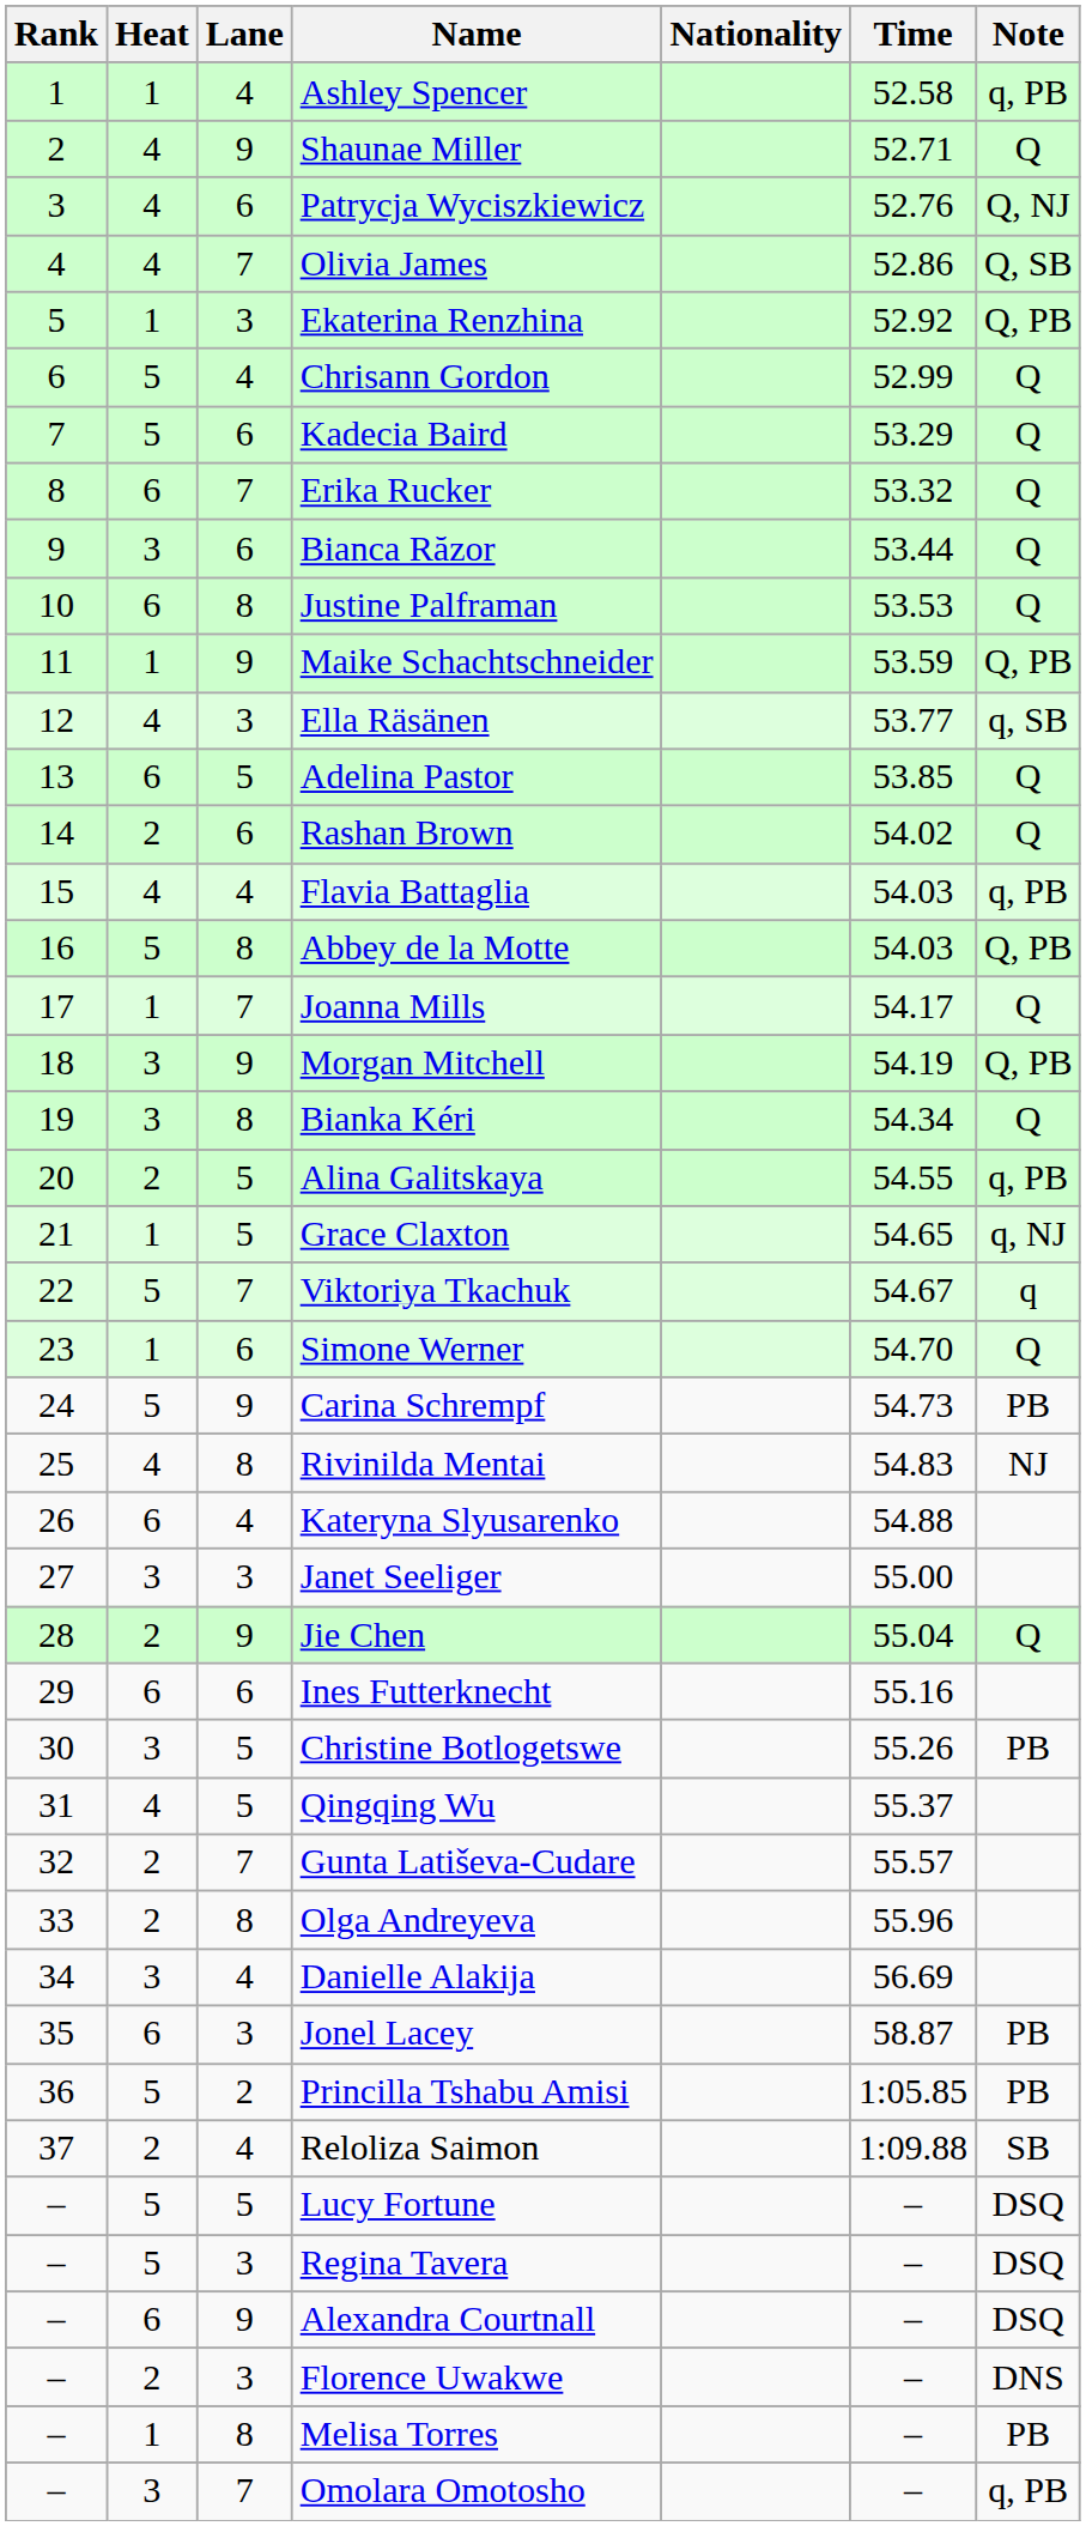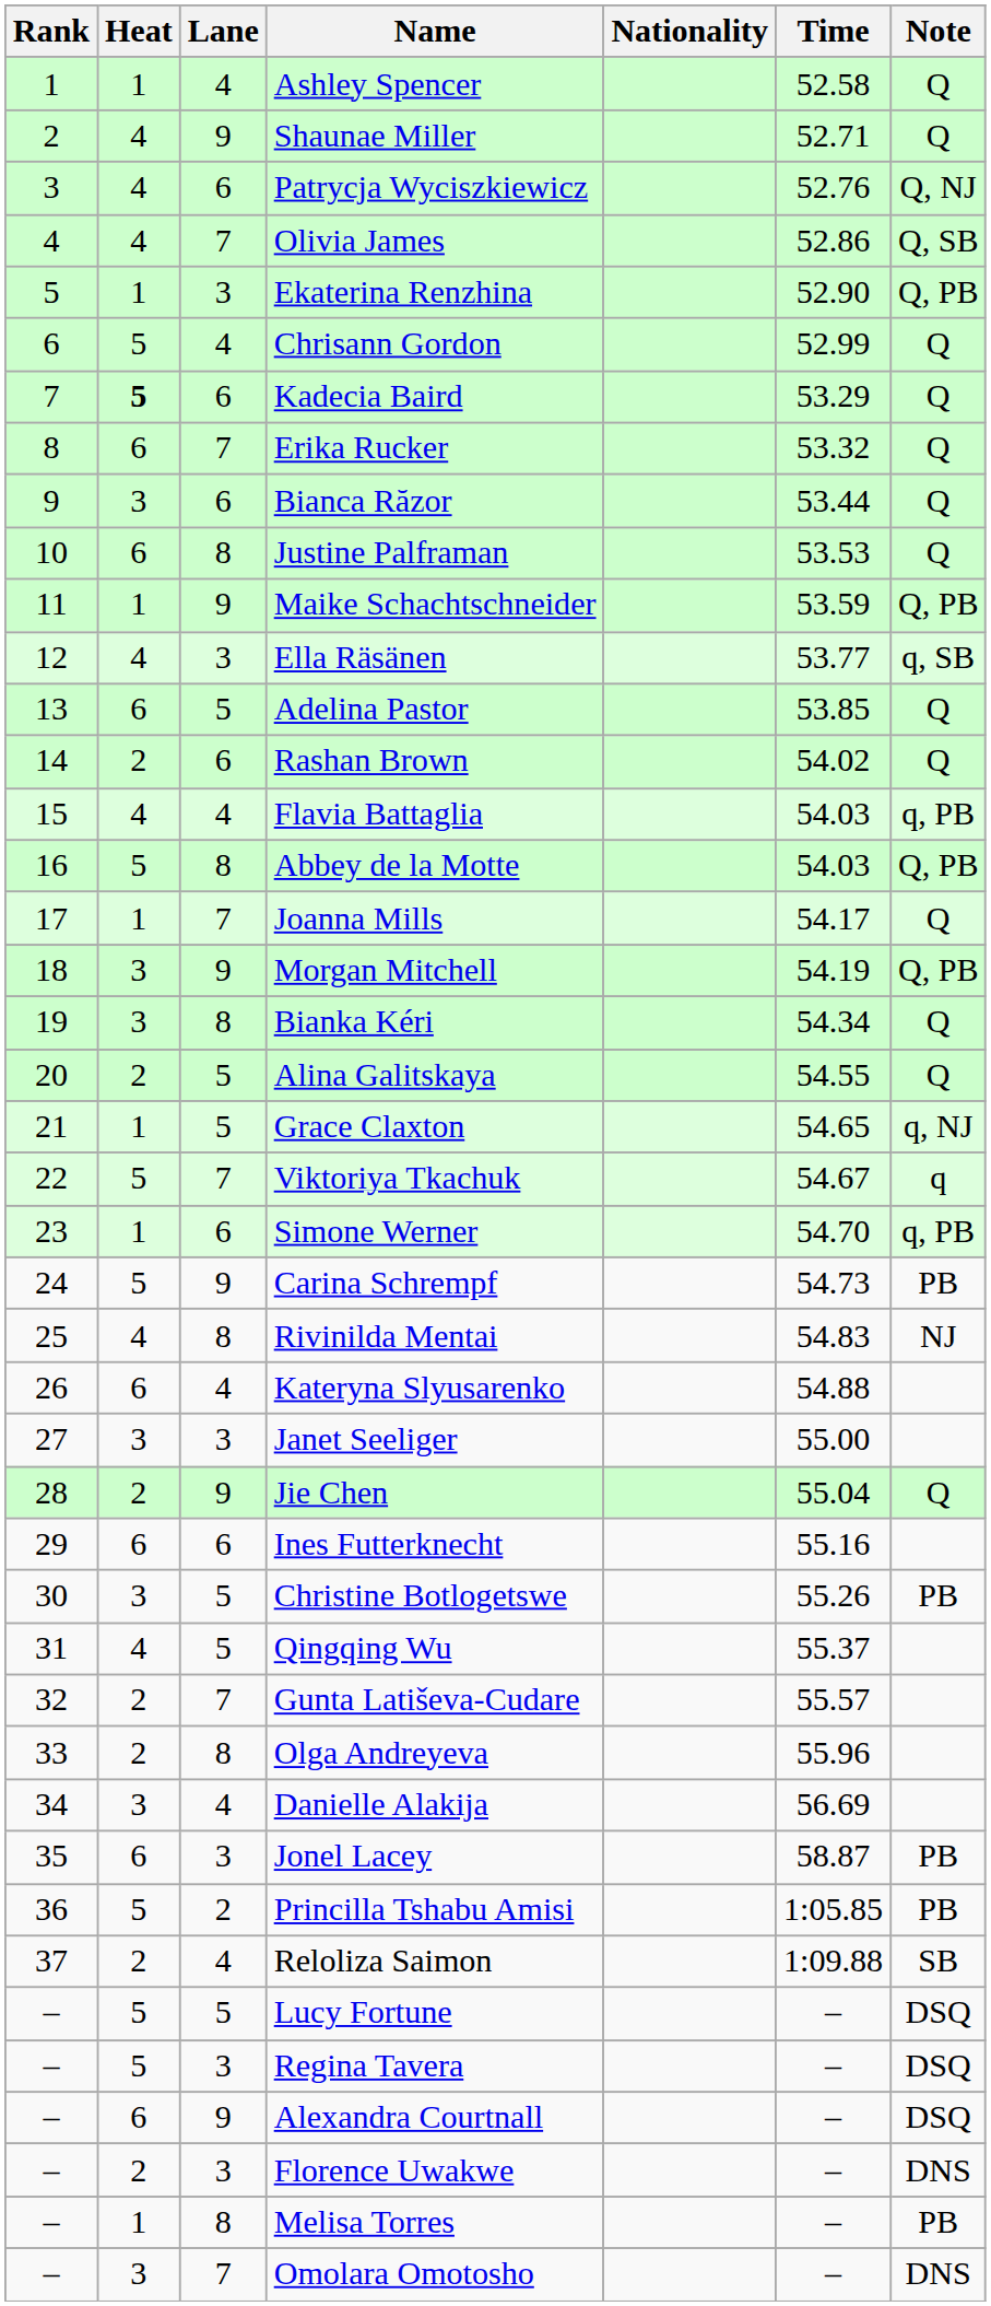 <table class="wikitable sortable" style="text-align:center">
 <tr>
 <th>Rank</th>
 <th>Heat</th>
 <th>Lane</th>
 <th>Name</th>
 <th>Nationality</th>
 <th>Time</th>
 <th>Note</th>
 </tr>
 <tr bgcolor=ccffcc>
 <td>1</td>
 <td>1</td>
 <td>4</td>
 <td align=left><a href='#'>Ashley Spencer</a></td>
 <td align=left></td>
 <td>52.58</td>
-<td>q, PB</td>
+<td>Q</td>
 </tr>
 <tr bgcolor=ccffcc>
 <td>2</td>
 <td>4</td>
 <td>9</td>
 <td align=left><a href='#'>Shaunae Miller</a></td>
 <td align=left></td>
 <td>52.71</td>
 <td>Q</td>
 </tr>
 <tr bgcolor=ccffcc>
 <td>3</td>
 <td>4</td>
 <td>6</td>
 <td align=left><a href='#'>Patrycja Wyciszkiewicz</a></td>
 <td align=left></td>
 <td>52.76</td>
 <td>Q, NJ</td>
 </tr>
 <tr bgcolor=ccffcc>
 <td>4</td>
 <td>4</td>
 <td>7</td>
 <td align=left><a href='#'>Olivia James</a></td>
 <td align=left></td>
 <td>52.86</td>
 <td>Q, SB</td>
 </tr>
 <tr bgcolor=ccffcc>
 <td>5</td>
 <td>1</td>
 <td>3</td>
 <td align=left><a href='#'>Ekaterina Renzhina</a></td>
 <td align=left></td>
-<td>52.92</td>
+<td>52.90</td>
 <td>Q, PB</td>
 </tr>
 <tr bgcolor=ccffcc>
 <td>6</td>
 <td>5</td>
 <td>4</td>
 <td align=left><a href='#'>Chrisann Gordon</a></td>
 <td align=left></td>
 <td>52.99</td>
 <td>Q</td>
 </tr>
 <tr bgcolor=ccffcc>
 <td>7</td>
-<td>5</td>
+<td><strong>5</strong></td>
 <td>6</td>
 <td align=left><a href='#'>Kadecia Baird</a></td>
 <td align=left></td>
 <td>53.29</td>
 <td>Q</td>
 </tr>
 <tr bgcolor=ccffcc>
 <td>8</td>
 <td>6</td>
 <td>7</td>
 <td align=left><a href='#'>Erika Rucker</a></td>
 <td align=left></td>
 <td>53.32</td>
 <td>Q</td>
 </tr>
 <tr bgcolor=ccffcc>
 <td>9</td>
 <td>3</td>
 <td>6</td>
 <td align=left><a href='#'>Bianca Răzor</a></td>
 <td align=left></td>
 <td>53.44</td>
 <td>Q</td>
 </tr>
 <tr bgcolor=ccffcc>
 <td>10</td>
 <td>6</td>
 <td>8</td>
 <td align=left><a href='#'>Justine Palframan</a></td>
 <td align=left></td>
 <td>53.53</td>
 <td>Q</td>
 </tr>
 <tr bgcolor=ccffcc>
 <td>11</td>
 <td>1</td>
 <td>9</td>
 <td align=left><a href='#'>Maike Schachtschneider</a></td>
 <td align=left></td>
 <td>53.59</td>
 <td>Q, PB</td>
 </tr>
 <tr bgcolor=ddffdd>
 <td>12</td>
 <td>4</td>
 <td>3</td>
 <td align=left><a href='#'>Ella Räsänen</a></td>
 <td align=left></td>
 <td>53.77</td>
 <td>q, SB</td>
 </tr>
 <tr bgcolor=ccffcc>
 <td>13</td>
 <td>6</td>
 <td>5</td>
 <td align=left><a href='#'>Adelina Pastor</a></td>
 <td align=left></td>
 <td>53.85</td>
 <td>Q</td>
 </tr>
 <tr bgcolor=ccffcc>
 <td>14</td>
 <td>2</td>
 <td>6</td>
 <td align=left><a href='#'>Rashan Brown</a></td>
 <td align=left></td>
 <td>54.02</td>
 <td>Q</td>
 </tr>
 <tr bgcolor=ddffdd>
 <td>15</td>
 <td>4</td>
 <td>4</td>
 <td align=left><a href='#'>Flavia Battaglia</a></td>
 <td align=left></td>
 <td>54.03</td>
 <td>q, PB</td>
 </tr>
 <tr bgcolor=ccffcc>
 <td>16</td>
 <td>5</td>
 <td>8</td>
 <td align=left><a href='#'>Abbey de la Motte</a></td>
 <td align=left></td>
 <td>54.03</td>
 <td>Q, PB</td>
 </tr>
 <tr bgcolor=ddffdd>
 <td>17</td>
 <td>1</td>
 <td>7</td>
 <td align=left><a href='#'>Joanna Mills</a></td>
 <td align=left></td>
 <td>54.17</td>
 <td>Q</td>
 </tr>
 <tr bgcolor=ccffcc>
 <td>18</td>
 <td>3</td>
 <td>9</td>
 <td align=left><a href='#'>Morgan Mitchell</a></td>
 <td align=left></td>
 <td>54.19</td>
 <td>Q, PB</td>
 </tr>
 <tr bgcolor=ccffcc>
 <td>19</td>
 <td>3</td>
 <td>8</td>
 <td align=left><a href='#'>Bianka Kéri</a></td>
 <td align=left></td>
 <td>54.34</td>
 <td>Q</td>
 </tr>
 <tr bgcolor=ccffcc>
 <td>20</td>
 <td>2</td>
 <td>5</td>
 <td align=left><a href='#'>Alina Galitskaya</a></td>
 <td align=left></td>
 <td>54.55</td>
-<td>q, PB</td>
+<td>Q</td>
 </tr>
 <tr bgcolor=ddffdd>
 <td>21</td>
 <td>1</td>
 <td>5</td>
 <td align=left><a href='#'>Grace Claxton</a></td>
 <td align=left></td>
 <td>54.65</td>
 <td>q, NJ</td>
 </tr>
 <tr bgcolor=ddffdd>
 <td>22</td>
 <td>5</td>
 <td>7</td>
 <td align=left><a href='#'>Viktoriya Tkachuk</a></td>
 <td align=left></td>
 <td>54.67</td>
 <td>q</td>
 </tr>
 <tr bgcolor=ddffdd>
 <td>23</td>
 <td>1</td>
 <td>6</td>
 <td align=left><a href='#'>Simone Werner</a></td>
 <td align=left></td>
 <td>54.70</td>
-<td>Q</td>
+<td>q, PB</td>
 </tr>
 <tr>
 <td>24</td>
 <td>5</td>
 <td>9</td>
 <td align=left><a href='#'>Carina Schrempf</a></td>
 <td align=left></td>
 <td>54.73</td>
 <td>PB</td>
 </tr>
 <tr>
 <td>25</td>
 <td>4</td>
 <td>8</td>
 <td align=left><a href='#'>Rivinilda Mentai</a></td>
 <td align=left></td>
 <td>54.83</td>
 <td>NJ</td>
 </tr>
 <tr>
 <td>26</td>
 <td>6</td>
 <td>4</td>
 <td align=left><a href='#'>Kateryna Slyusarenko</a></td>
 <td align=left></td>
 <td>54.88</td>
 <td></td>
 </tr>
 <tr>
 <td>27</td>
 <td>3</td>
 <td>3</td>
 <td align=left><a href='#'>Janet Seeliger</a></td>
 <td align=left></td>
 <td>55.00</td>
 <td></td>
 </tr>
 <tr bgcolor=ccffcc>
 <td>28</td>
 <td>2</td>
 <td>9</td>
 <td align=left><a href='#'>Jie Chen</a></td>
 <td align=left></td>
 <td>55.04</td>
 <td>Q</td>
 </tr>
 <tr>
 <td>29</td>
 <td>6</td>
 <td>6</td>
 <td align=left><a href='#'>Ines Futterknecht</a></td>
 <td align=left></td>
 <td>55.16</td>
 <td></td>
 </tr>
 <tr>
 <td>30</td>
 <td>3</td>
 <td>5</td>
 <td align=left><a href='#'>Christine Botlogetswe</a></td>
 <td align=left></td>
 <td>55.26</td>
 <td>PB</td>
 </tr>
 <tr>
 <td>31</td>
 <td>4</td>
 <td>5</td>
 <td align=left><a href='#'>Qingqing Wu</a></td>
 <td align=left></td>
 <td>55.37</td>
 <td></td>
 </tr>
 <tr>
 <td>32</td>
 <td>2</td>
 <td>7</td>
 <td align=left><a href='#'>Gunta Latiševa-Cudare</a></td>
 <td align=left></td>
 <td>55.57</td>
 <td></td>
 </tr>
 <tr>
 <td>33</td>
 <td>2</td>
 <td>8</td>
 <td align=left><a href='#'>Olga Andreyeva</a></td>
 <td align=left></td>
 <td>55.96</td>
 <td></td>
 </tr>
 <tr>
 <td>34</td>
 <td>3</td>
 <td>4</td>
 <td align=left><a href='#'>Danielle Alakija</a></td>
 <td align=left></td>
 <td>56.69</td>
 <td></td>
 </tr>
 <tr>
 <td>35</td>
 <td>6</td>
 <td>3</td>
 <td align=left><a href='#'>Jonel Lacey</a></td>
 <td align=left></td>
 <td>58.87</td>
 <td>PB</td>
 </tr>
 <tr>
 <td>36</td>
 <td>5</td>
 <td>2</td>
 <td align=left><a href='#'>Princilla Tshabu Amisi</a></td>
 <td align=left></td>
 <td>1:05.85</td>
 <td>PB</td>
 </tr>
 <tr>
 <td>37</td>
 <td>2</td>
 <td>4</td>
 <td align=left>Reloliza Saimon</td>
 <td align=left></td>
 <td>1:09.88</td>
 <td>SB</td>
 </tr>
 <tr>
 <td>–</td>
 <td>5</td>
 <td>5</td>
 <td align=left><a href='#'>Lucy Fortune</a></td>
 <td align=left></td>
 <td>–</td>
 <td>DSQ</td>
 </tr>
 <tr>
 <td>–</td>
 <td>5</td>
 <td>3</td>
 <td align=left><a href='#'>Regina Tavera</a></td>
 <td align=left></td>
 <td>–</td>
 <td>DSQ</td>
 </tr>
 <tr>
 <td>–</td>
 <td>6</td>
 <td>9</td>
 <td align=left><a href='#'>Alexandra Courtnall</a></td>
 <td align=left></td>
 <td>–</td>
 <td>DSQ</td>
 </tr>
 <tr>
 <td>–</td>
 <td>2</td>
 <td>3</td>
 <td align=left><a href='#'>Florence Uwakwe</a></td>
 <td align=left></td>
 <td>–</td>
 <td>DNS</td>
 </tr>
 <tr>
 <td>–</td>
 <td>1</td>
 <td>8</td>
 <td align=left><a href='#'>Melisa Torres</a></td>
 <td align=left></td>
 <td>–</td>
 <td>PB</td>
 </tr>
 <tr>
 <td>–</td>
 <td>3</td>
 <td>7</td>
 <td align=left><a href='#'>Omolara Omotosho</a></td>
 <td align=left></td>
 <td>–</td>
-<td>q, PB</td>
+<td>DNS</td>
 </tr>
 </table>
